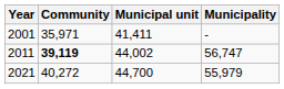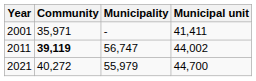 <table class=wikitable>
 <tr>
 <th>Year</th>
 <th>Community</th>
+<th>Municipality</th>
 <th>Municipal unit</th>
-<th>Municipality</th>
 </tr>
 <tr>
 <td>2001</td>
 <td>35,971</td>
+<td>-</td>
 <td>41,411</td>
-<td>-</td>
 </tr>
 <tr>
 <td>2011</td>
 <td><strong>39,119</strong></td>
+<td>56,747</td>
 <td>44,002</td>
-<td>56,747</td>
 </tr>
 <tr>
 <td>2021</td>
 <td>40,272</td>
+<td>55,979</td>
 <td>44,700</td>
-<td>55,979</td>
 </tr>
 </table>
